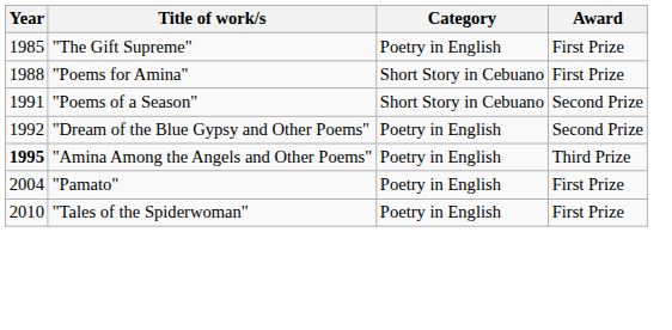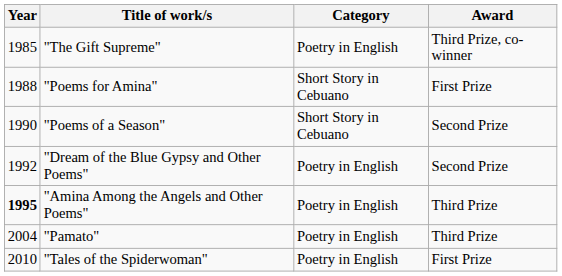 <table class="wikitable">
 <tr>
 <th>Year</th>
 <th>Title of work/s</th>
 <th>Category</th>
 <th>Award</th>
 </tr>
 <tr>
 <td>1985</td>
 <td>"The Gift Supreme"</td>
 <td>Poetry in English</td>
-<td>First Prize</td>
+<td>Third Prize, co-winner</td>
 </tr>
 <tr>
 <td>1988</td>
 <td>"Poems for Amina"</td>
 <td>Short Story in Cebuano</td>
 <td>First Prize</td>
 </tr>
 <tr>
-<td>1991</td>
+<td>1990</td>
 <td>"Poems of a Season"</td>
 <td>Short Story in Cebuano</td>
 <td>Second Prize</td>
 </tr>
 <tr>
 <td>1992</td>
 <td>"Dream of the Blue Gypsy and Other Poems"</td>
 <td>Poetry in English</td>
 <td>Second Prize</td>
 </tr>
 <tr>
 <td><strong>1995</strong></td>
 <td>"Amina Among the Angels and Other Poems"</td>
 <td>Poetry in English</td>
 <td>Third Prize</td>
 </tr>
 <tr>
 <td>2004</td>
 <td>"Pamato"</td>
 <td>Poetry in English</td>
-<td>First Prize</td>
+<td>Third Prize</td>
 </tr>
 <tr>
 <td>2010</td>
 <td>"Tales of the Spiderwoman"</td>
 <td>Poetry in English</td>
 <td>First Prize</td>
 </tr>
 </table>
